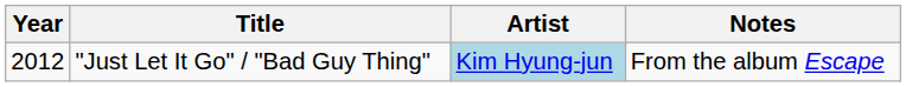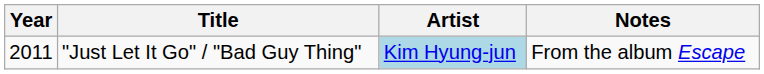 <table class="wikitable" style="width:600px">
 <tr>
 <th width=10>Year</th>
 <th>Title</th>
 <th>Artist</th>
 <th>Notes</th>
 </tr>
 <tr>
-<td>2012</td>
+<td>2011</td>
 <td>"Just Let It Go" / "Bad Guy Thing"</td>
 <td style="background: lightblue;"><a href='#'>Kim Hyung-jun</a></td>
 <td>From the album <em><a href='#'>Escape</a></em></td>
 </tr>
 </table>
